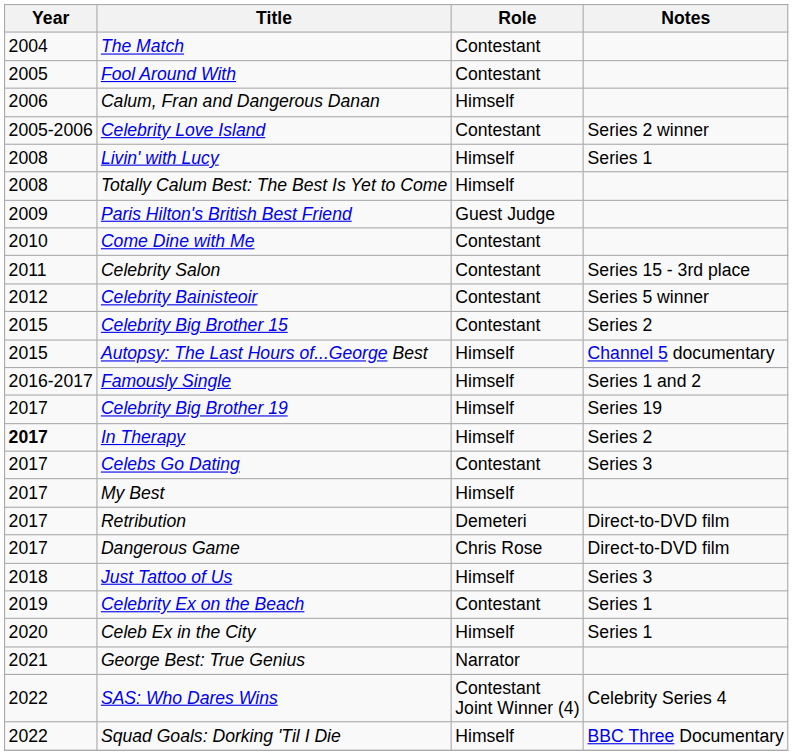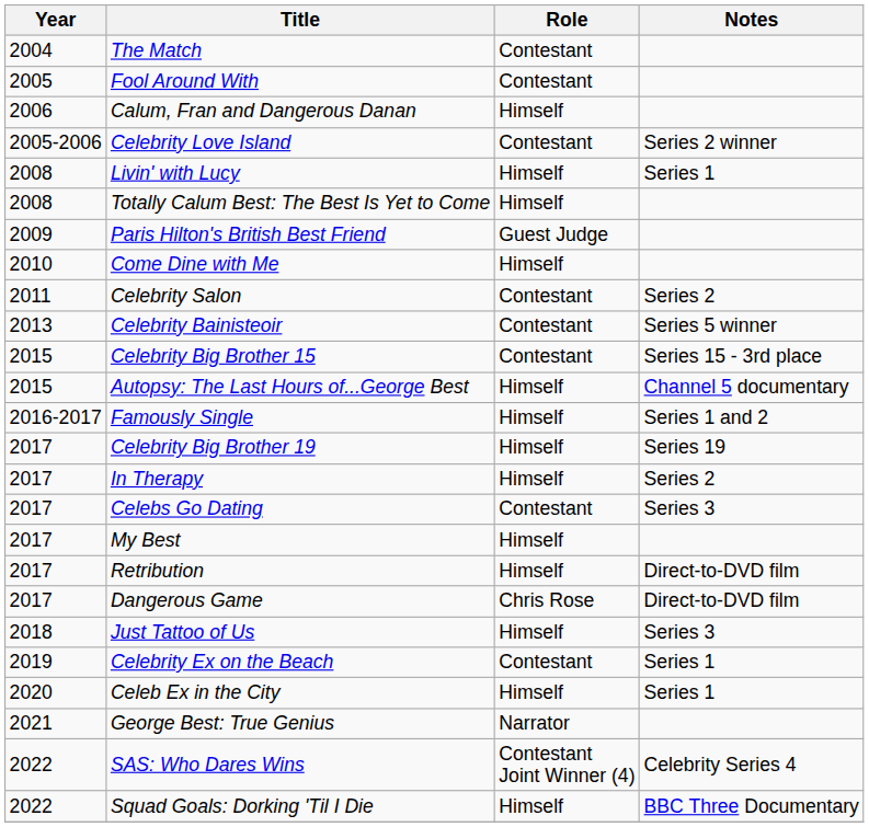 <table class="wikitable sortable">
 <tr>
 <th>Year</th>
 <th>Title</th>
 <th>Role</th>
 <th>Notes</th>
 </tr>
 <tr>
 <td>2004</td>
 <td><em><a href='#'>The Match</a></em></td>
 <td>Contestant</td>
 <td></td>
 </tr>
 <tr>
 <td>2005</td>
 <td><em><a href='#'>Fool Around With</a></em></td>
 <td>Contestant</td>
 <td></td>
 </tr>
 <tr>
 <td>2006</td>
 <td><em>Calum, Fran and Dangerous Danan</em></td>
 <td>Himself</td>
 </tr>
 <tr>
 <td>2005-2006</td>
 <td><em><a href='#'>Celebrity Love Island</a></em></td>
 <td>Contestant</td>
 <td>Series 2 winner</td>
 </tr>
 <tr>
 <td>2008</td>
 <td><em><a href='#'>Livin' with Lucy</a></em></td>
 <td>Himself</td>
 <td>Series 1</td>
 </tr>
 <tr>
 <td>2008</td>
 <td><em>Totally Calum Best: The Best Is Yet to Come</em></td>
 <td>Himself</td>
 <td></td>
 </tr>
 <tr>
 <td>2009</td>
 <td><em><a href='#'>Paris Hilton's British Best Friend</a></em></td>
 <td>Guest Judge</td>
 </tr>
 <tr>
 <td>2010</td>
 <td><em><a href='#'>Come Dine with Me</a></em></td>
-<td>Contestant</td>
+<td>Himself</td>
 <td></td>
 </tr>
 <tr>
 <td>2011</td>
 <td><em>Celebrity Salon</em></td>
 <td>Contestant</td>
-<td>Series 15 - 3rd place</td>
+<td>Series 2</td>
 </tr>
 <tr>
-<td>2012</td>
+<td>2013</td>
 <td><em><a href='#'>Celebrity Bainisteoir</a></em></td>
 <td>Contestant</td>
 <td>Series 5 winner</td>
 </tr>
 <tr>
 <td>2015</td>
 <td><em><a href='#'>Celebrity Big Brother 15</a></em></td>
 <td>Contestant</td>
-<td>Series 2</td>
+<td>Series 15 - 3rd place</td>
 </tr>
 <tr>
 <td>2015</td>
 <td><em><a href='#'>Autopsy: The Last Hours of...George</a> Best</em></td>
 <td>Himself</td>
 <td><a href='#'>Channel 5</a> documentary</td>
 </tr>
 <tr>
 <td>2016-2017</td>
 <td><em><a href='#'>Famously Single</a></em></td>
 <td>Himself</td>
 <td>Series 1 and 2</td>
 </tr>
 <tr>
 <td>2017</td>
 <td><em><a href='#'>Celebrity Big Brother 19</a></em></td>
 <td>Himself</td>
 <td>Series 19</td>
 </tr>
 <tr>
-<td><strong>2017</strong></td>
+<td>2017</td>
 <td><em><a href='#'>In Therapy</a></em></td>
 <td>Himself</td>
 <td>Series 2</td>
 </tr>
 <tr>
 <td>2017</td>
 <td><em><a href='#'>Celebs Go Dating</a></em></td>
 <td>Contestant</td>
 <td>Series 3</td>
 </tr>
 <tr>
 <td>2017</td>
 <td><em>My Best</em></td>
 <td>Himself</td>
 <td></td>
 </tr>
 <tr>
 <td>2017</td>
 <td><em>Retribution</em></td>
-<td>Demeteri</td>
+<td>Himself</td>
 <td>Direct-to-DVD film</td>
 </tr>
 <tr>
 <td>2017</td>
 <td><em>Dangerous Game</em></td>
 <td>Chris Rose</td>
 <td>Direct-to-DVD film</td>
 </tr>
 <tr>
 <td>2018</td>
 <td><em><a href='#'>Just Tattoo of Us</a></em></td>
 <td>Himself</td>
 <td>Series 3</td>
 </tr>
 <tr>
 <td>2019</td>
 <td><em><a href='#'>Celebrity Ex on the Beach</a></em></td>
 <td>Contestant</td>
 <td>Series 1</td>
 </tr>
 <tr>
 <td>2020</td>
 <td><em>Celeb Ex in the City</em></td>
 <td>Himself</td>
 <td>Series 1</td>
 </tr>
 <tr>
 <td>2021</td>
 <td><em>George Best: True Genius</em></td>
 <td>Narrator</td>
 <td></td>
 </tr>
 <tr>
 <td>2022</td>
 <td><em><a href='#'>SAS: Who Dares Wins</a></em></td>
 <td>Contestant<br>Joint Winner (4)</td>
 <td>Celebrity Series 4</td>
 </tr>
 <tr>
 <td>2022</td>
 <td><em>Squad Goals: Dorking 'Til I Die</em></td>
 <td>Himself</td>
 <td><a href='#'>BBC Three</a> Documentary</td>
 </tr>
 <tr>
 </tr>
 </table>
